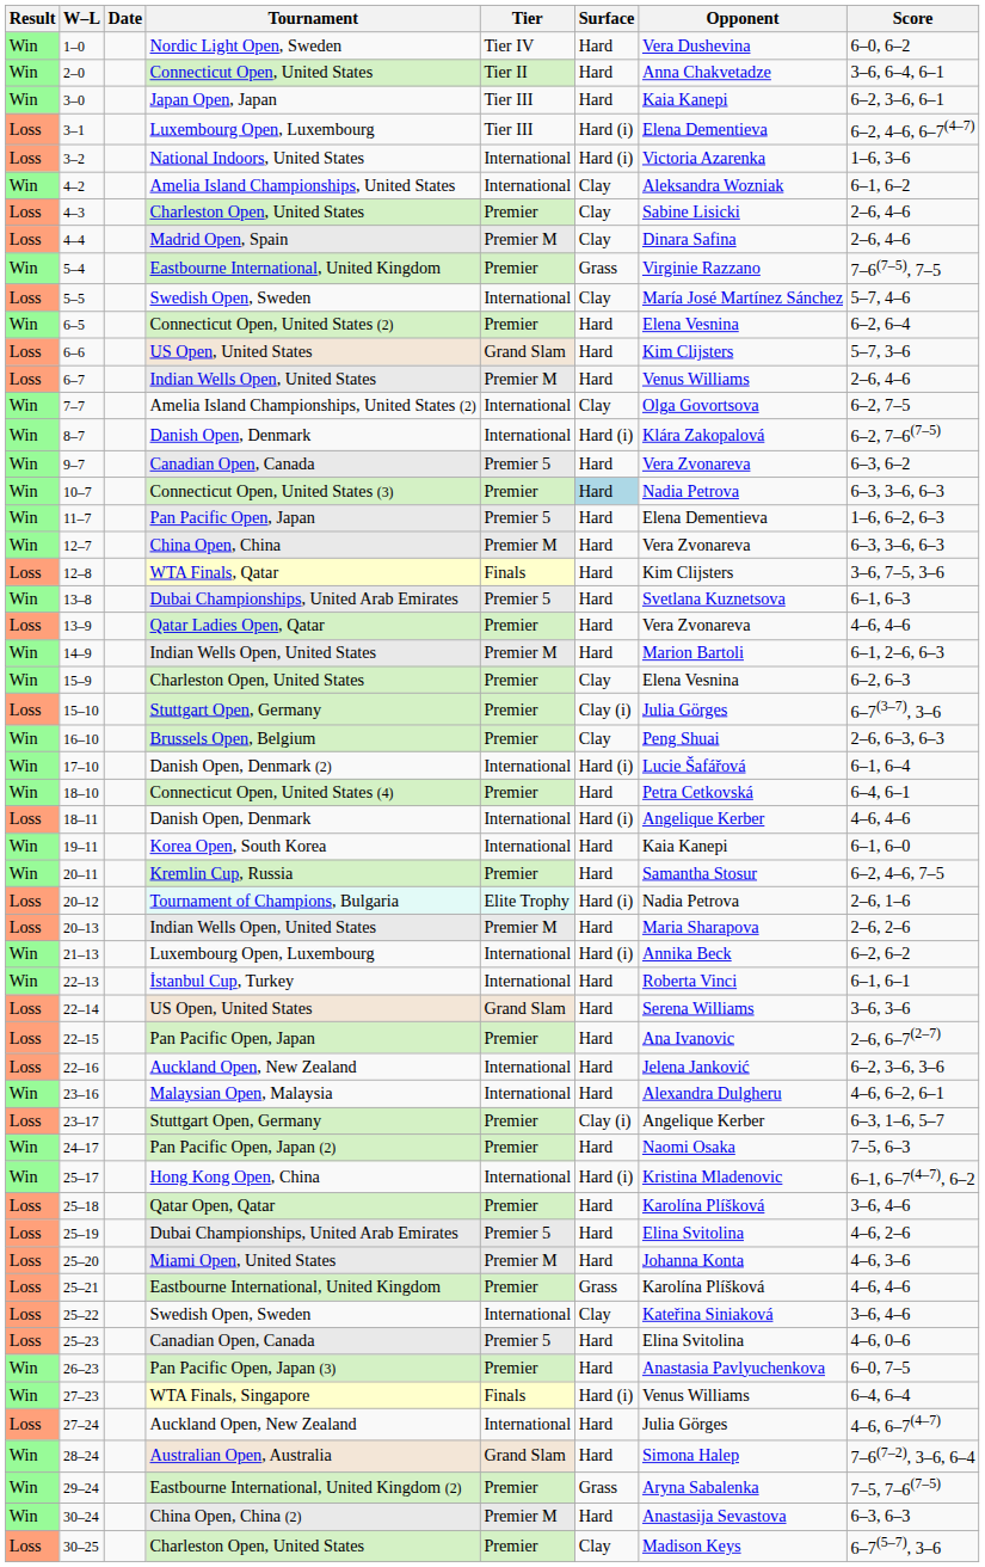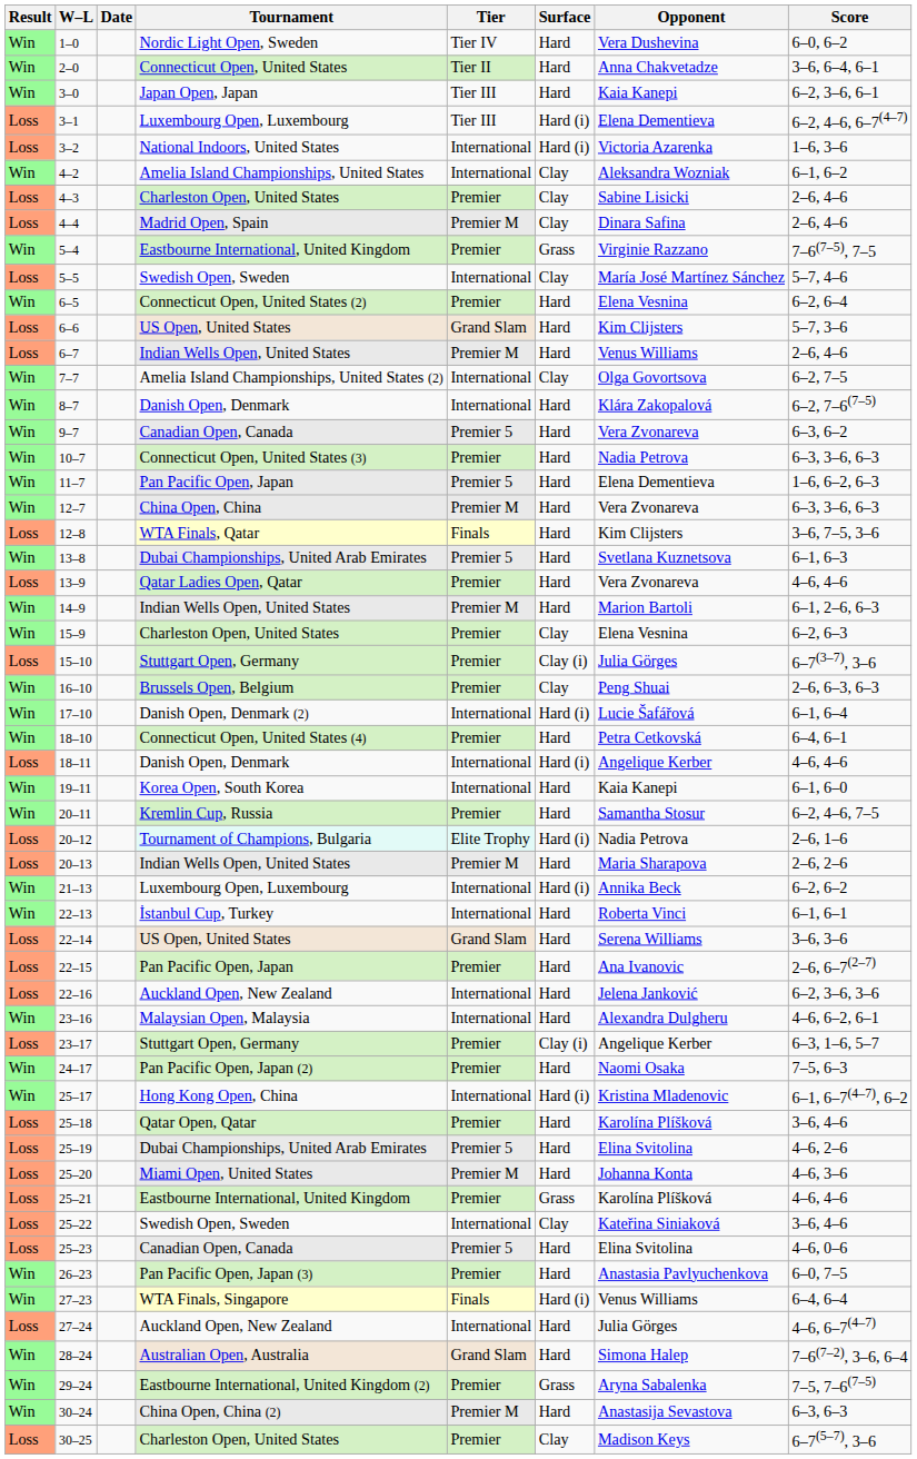 <table class="sortable wikitable">
 <tr>
 <th>Result</th>
 <th class="unsortable">W–L</th>
 <th>Date</th>
 <th>Tournament</th>
 <th>Tier</th>
 <th>Surface</th>
 <th>Opponent</th>
 <th class="unsortable">Score</th>
 </tr>
 <tr>
 <td style="background:#98fb98;">Win</td>
 <td><small>1–0</small></td>
 <td><a href='#'></a></td>
 <td><a href='#'>Nordic Light Open</a>, Sweden</td>
 <td>Tier IV</td>
 <td>Hard</td>
 <td> <a href='#'>Vera Dushevina</a></td>
 <td>6–0, 6–2</td>
 </tr>
 <tr>
 <td style="background:#98fb98;">Win</td>
 <td><small>2–0</small></td>
 <td><a href='#'></a></td>
 <td style="background:#d4f1c5;"><a href='#'>Connecticut Open</a>, United States</td>
 <td style="background:#d4f1c5;">Tier II</td>
 <td>Hard</td>
 <td> <a href='#'>Anna Chakvetadze</a></td>
 <td>3–6, 6–4, 6–1</td>
 </tr>
 <tr>
 <td style="background:#98fb98;">Win</td>
 <td><small>3–0</small></td>
 <td><a href='#'></a></td>
 <td><a href='#'>Japan Open</a>, Japan</td>
 <td>Tier III</td>
 <td>Hard</td>
 <td> <a href='#'>Kaia Kanepi</a></td>
 <td>6–2, 3–6, 6–1</td>
 </tr>
 <tr>
 <td style="background:#ffa07a;">Loss</td>
 <td><small>3–1</small></td>
 <td><a href='#'></a></td>
 <td><a href='#'>Luxembourg Open</a>, Luxembourg</td>
 <td>Tier III</td>
 <td>Hard (i)</td>
 <td> <a href='#'>Elena Dementieva</a></td>
 <td>6–2, 4–6, 6–7<sup>(4–7)</sup></td>
 </tr>
 <tr>
 <td style="background:#ffa07a;">Loss</td>
 <td><small>3–2</small></td>
 <td><a href='#'></a></td>
 <td><a href='#'>National Indoors</a>, United States</td>
 <td>International</td>
 <td>Hard (i)</td>
 <td> <a href='#'>Victoria Azarenka</a></td>
 <td>1–6, 3–6</td>
 </tr>
 <tr>
 <td style="background:#98fb98;">Win</td>
 <td><small>4–2</small></td>
 <td><a href='#'></a></td>
 <td><a href='#'>Amelia Island Championships</a>, United States</td>
 <td>International</td>
 <td>Clay</td>
 <td> <a href='#'>Aleksandra Wozniak</a></td>
 <td>6–1, 6–2</td>
 </tr>
 <tr>
 <td style="background:#ffa07a;">Loss</td>
 <td><small>4–3</small></td>
 <td><a href='#'></a></td>
 <td style="background:#d4f1c5;"><a href='#'>Charleston Open</a>, United States</td>
 <td style="background:#d4f1c5;">Premier</td>
 <td>Clay</td>
 <td> <a href='#'>Sabine Lisicki</a></td>
 <td>2–6, 4–6</td>
 </tr>
 <tr>
 <td style="background:#ffa07a;">Loss</td>
 <td><small>4–4</small></td>
 <td><a href='#'></a></td>
 <td style="background:#e9e9e9;"><a href='#'>Madrid Open</a>, Spain</td>
 <td style="background:#e9e9e9;">Premier M</td>
 <td>Clay</td>
 <td> <a href='#'>Dinara Safina</a></td>
 <td>2–6, 4–6</td>
 </tr>
 <tr>
 <td style="background:#98fb98;">Win</td>
 <td><small>5–4</small></td>
 <td><a href='#'></a></td>
 <td style="background:#d4f1c5;"><a href='#'>Eastbourne International</a>, United Kingdom</td>
 <td style="background:#d4f1c5;">Premier</td>
 <td>Grass</td>
 <td> <a href='#'>Virginie Razzano</a></td>
 <td>7–6<sup>(7–5)</sup>, 7–5</td>
 </tr>
 <tr>
 <td style="background:#ffa07a;">Loss</td>
 <td><small>5–5</small></td>
 <td><a href='#'></a></td>
 <td><a href='#'>Swedish Open</a>, Sweden</td>
 <td>International</td>
 <td>Clay</td>
 <td> <a href='#'>María José Martínez Sánchez</a></td>
 <td>5–7, 4–6</td>
 </tr>
 <tr>
 <td style="background:#98fb98;">Win</td>
 <td><small>6–5</small></td>
 <td><a href='#'></a></td>
 <td style="background:#d4f1c5;">Connecticut Open, United States <small>(2)</small></td>
 <td style="background:#d4f1c5;">Premier</td>
 <td>Hard</td>
 <td> <a href='#'>Elena Vesnina</a></td>
 <td>6–2, 6–4</td>
 </tr>
 <tr>
 <td style="background:#ffa07a;">Loss</td>
 <td><small>6–6</small></td>
 <td><a href='#'></a></td>
 <td style="background:#f3e6d7;"><a href='#'>US Open</a>, United States</td>
 <td style="background:#f3e6d7;">Grand Slam</td>
 <td>Hard</td>
 <td> <a href='#'>Kim Clijsters</a></td>
 <td>5–7, 3–6</td>
 </tr>
 <tr>
 <td style="background:#ffa07a;">Loss</td>
 <td><small>6–7</small></td>
 <td><a href='#'></a></td>
 <td style="background:#e9e9e9;"><a href='#'>Indian Wells Open</a>, United States</td>
 <td style="background:#e9e9e9;">Premier M</td>
 <td>Hard</td>
 <td> <a href='#'>Venus Williams</a></td>
 <td>2–6, 4–6</td>
 </tr>
 <tr>
 <td style="background:#98fb98;">Win</td>
 <td><small>7–7</small></td>
 <td><a href='#'></a></td>
 <td>Amelia Island Championships, United States <small>(2)</small></td>
 <td>International</td>
 <td>Clay</td>
 <td> <a href='#'>Olga Govortsova</a></td>
 <td>6–2, 7–5</td>
 </tr>
 <tr>
 <td style="background:#98fb98;">Win</td>
 <td><small>8–7</small></td>
 <td><a href='#'></a></td>
 <td><a href='#'>Danish Open</a>, Denmark</td>
 <td>International</td>
-<td>Hard (i)</td>
+<td>Hard</td>
 <td> <a href='#'>Klára Zakopalová</a></td>
 <td>6–2, 7–6<sup>(7–5)</sup></td>
 </tr>
 <tr>
 <td style="background:#98fb98;">Win</td>
 <td><small>9–7</small></td>
 <td><a href='#'></a></td>
 <td style="background:#e9e9e9;"><a href='#'>Canadian Open</a>, Canada</td>
 <td style="background:#e9e9e9;">Premier 5</td>
 <td>Hard</td>
 <td> <a href='#'>Vera Zvonareva</a></td>
 <td>6–3, 6–2</td>
 </tr>
 <tr>
 <td style="background:#98fb98;">Win</td>
 <td><small>10–7</small></td>
 <td><a href='#'></a></td>
 <td style="background:#d4f1c5;">Connecticut Open, United States <small>(3)</small></td>
 <td style="background:#d4f1c5;">Premier</td>
-<td style="background: lightblue;">Hard</td>
+<td>Hard</td>
 <td> <a href='#'>Nadia Petrova</a></td>
 <td>6–3, 3–6, 6–3</td>
 </tr>
 <tr>
 <td style="background:#98fb98;">Win</td>
 <td><small>11–7</small></td>
 <td><a href='#'></a></td>
 <td style="background:#e9e9e9;"><a href='#'>Pan Pacific Open</a>, Japan</td>
 <td style="background:#e9e9e9;">Premier 5</td>
 <td>Hard</td>
 <td> Elena Dementieva</td>
 <td>1–6, 6–2, 6–3</td>
 </tr>
 <tr>
 <td style="background:#98fb98;">Win</td>
 <td><small>12–7</small></td>
 <td><a href='#'></a></td>
 <td style="background:#e9e9e9;"><a href='#'>China Open</a>, China</td>
 <td style="background:#e9e9e9;">Premier M</td>
 <td>Hard</td>
 <td> Vera Zvonareva</td>
 <td>6–3, 3–6, 6–3</td>
 </tr>
 <tr>
 <td style="background:#ffa07a;">Loss</td>
 <td><small>12–8</small></td>
 <td><a href='#'></a></td>
 <td bgcolor=#FFFFCC><a href='#'>WTA Finals</a>, Qatar</td>
 <td bgcolor=#FFFFCC>Finals</td>
 <td>Hard</td>
 <td> Kim Clijsters</td>
 <td>3–6, 7–5, 3–6</td>
 </tr>
 <tr>
 <td style="background:#98fb98;">Win</td>
 <td><small>13–8</small></td>
 <td><a href='#'></a></td>
 <td style="background:#e9e9e9;"><a href='#'>Dubai Championships</a>, United Arab Emirates</td>
 <td style="background:#e9e9e9;">Premier 5</td>
 <td>Hard</td>
 <td> <a href='#'>Svetlana Kuznetsova</a></td>
 <td>6–1, 6–3</td>
 </tr>
 <tr>
 <td style="background:#ffa07a;">Loss</td>
 <td><small>13–9</small></td>
 <td><a href='#'></a></td>
 <td style="background:#d4f1c5;"><a href='#'>Qatar Ladies Open</a>, Qatar</td>
 <td style="background:#d4f1c5;">Premier</td>
 <td>Hard</td>
 <td> Vera Zvonareva</td>
 <td>4–6, 4–6</td>
 </tr>
 <tr>
 <td style="background:#98fb98;">Win</td>
 <td><small>14–9</small></td>
 <td><a href='#'></a></td>
 <td style="background:#e9e9e9;">Indian Wells Open, United States</td>
 <td style="background:#e9e9e9;">Premier M</td>
 <td>Hard</td>
 <td> <a href='#'>Marion Bartoli</a></td>
 <td>6–1, 2–6, 6–3</td>
 </tr>
 <tr>
 <td style="background:#98fb98;">Win</td>
 <td><small>15–9</small></td>
 <td><a href='#'></a></td>
 <td style="background:#d4f1c5;">Charleston Open, United States</td>
 <td style="background:#d4f1c5;">Premier</td>
 <td>Clay</td>
 <td> Elena Vesnina</td>
 <td>6–2, 6–3</td>
 </tr>
 <tr>
 <td style="background:#ffa07a;">Loss</td>
 <td><small>15–10</small></td>
 <td><a href='#'></a></td>
 <td style="background:#d4f1c5;"><a href='#'>Stuttgart Open</a>, Germany</td>
 <td style="background:#d4f1c5;">Premier</td>
 <td>Clay (i)</td>
 <td> <a href='#'>Julia Görges</a></td>
 <td>6–7<sup>(3–7)</sup>, 3–6</td>
 </tr>
 <tr>
 <td style="background:#98fb98;">Win</td>
 <td><small>16–10</small></td>
 <td><a href='#'></a></td>
 <td style="background:#d4f1c5;"><a href='#'>Brussels Open</a>, Belgium</td>
 <td style="background:#d4f1c5;">Premier</td>
 <td>Clay</td>
 <td> <a href='#'>Peng Shuai</a></td>
 <td>2–6, 6–3, 6–3</td>
 </tr>
 <tr>
 <td style="background:#98fb98;">Win</td>
 <td><small>17–10</small></td>
 <td><a href='#'></a></td>
 <td>Danish Open, Denmark <small>(2)</small></td>
 <td>International</td>
 <td>Hard (i)</td>
 <td> <a href='#'>Lucie Šafářová</a></td>
 <td>6–1, 6–4</td>
 </tr>
 <tr>
 <td style="background:#98fb98;">Win</td>
 <td><small>18–10</small></td>
 <td><a href='#'></a></td>
 <td style="background:#d4f1c5;">Connecticut Open, United States <small>(4)</small></td>
 <td style="background:#d4f1c5;">Premier</td>
 <td>Hard</td>
 <td> <a href='#'>Petra Cetkovská</a></td>
 <td>6–4, 6–1</td>
 </tr>
 <tr>
 <td style="background:#ffa07a;">Loss</td>
 <td><small>18–11</small></td>
 <td><a href='#'></a></td>
 <td>Danish Open, Denmark</td>
 <td>International</td>
 <td>Hard (i)</td>
 <td> <a href='#'>Angelique Kerber</a></td>
 <td>4–6, 4–6</td>
 </tr>
 <tr>
 <td style="background:#98fb98;">Win</td>
 <td><small>19–11</small></td>
 <td><a href='#'></a></td>
 <td><a href='#'>Korea Open</a>, South Korea</td>
 <td>International</td>
 <td>Hard</td>
 <td> Kaia Kanepi</td>
 <td>6–1, 6–0</td>
 </tr>
 <tr>
 <td style="background:#98fb98;">Win</td>
 <td><small>20–11</small></td>
 <td><a href='#'></a></td>
 <td style="background:#d4f1c5;"><a href='#'>Kremlin Cup</a>, Russia</td>
 <td style="background:#d4f1c5;">Premier</td>
 <td>Hard</td>
 <td> <a href='#'>Samantha Stosur</a></td>
 <td>6–2, 4–6, 7–5</td>
 </tr>
 <tr>
 <td style="background:#ffa07a;">Loss</td>
 <td><small>20–12</small></td>
 <td><a href='#'></a></td>
 <td style="background:#e2faf7;"><a href='#'>Tournament of Champions</a>, Bulgaria</td>
 <td style="background:#e2faf7;">Elite Trophy</td>
 <td>Hard (i)</td>
 <td> Nadia Petrova</td>
 <td>2–6, 1–6</td>
 </tr>
 <tr>
 <td style="background:#ffa07a;">Loss</td>
 <td><small>20–13</small></td>
 <td><a href='#'></a></td>
 <td style="background:#e9e9e9;">Indian Wells Open, United States</td>
 <td style="background:#e9e9e9;">Premier M</td>
 <td>Hard</td>
 <td> <a href='#'>Maria Sharapova</a></td>
 <td>2–6, 2–6</td>
 </tr>
 <tr>
 <td style="background:#98fb98;">Win</td>
 <td><small>21–13</small></td>
 <td><a href='#'></a></td>
 <td>Luxembourg Open, Luxembourg</td>
 <td>International</td>
 <td>Hard (i)</td>
 <td> <a href='#'>Annika Beck</a></td>
 <td>6–2, 6–2</td>
 </tr>
 <tr>
 <td style="background:#98fb98;">Win</td>
 <td><small>22–13</small></td>
 <td><a href='#'></a></td>
 <td><a href='#'>İstanbul Cup</a>, Turkey</td>
 <td>International</td>
 <td>Hard</td>
 <td> <a href='#'>Roberta Vinci</a></td>
 <td>6–1, 6–1</td>
 </tr>
 <tr>
 <td style="background:#ffa07a;">Loss</td>
 <td><small>22–14</small></td>
 <td><a href='#'></a></td>
 <td style="background:#f3e6d7;">US Open, United States</td>
 <td style="background:#f3e6d7;">Grand Slam</td>
 <td>Hard</td>
 <td> <a href='#'>Serena Williams</a></td>
 <td>3–6, 3–6</td>
 </tr>
 <tr>
 <td style="background:#ffa07a;">Loss</td>
 <td><small>22–15</small></td>
 <td><a href='#'></a></td>
 <td style="background:#d4f1c5;">Pan Pacific Open, Japan</td>
 <td style="background:#d4f1c5;">Premier</td>
 <td>Hard</td>
 <td> <a href='#'>Ana Ivanovic</a></td>
 <td>2–6, 6–7<sup>(2–7)</sup></td>
 </tr>
 <tr>
 <td style="background:#ffa07a;">Loss</td>
 <td><small>22–16</small></td>
 <td><a href='#'></a></td>
 <td><a href='#'>Auckland Open</a>, New Zealand</td>
 <td>International</td>
 <td>Hard</td>
 <td> <a href='#'>Jelena Janković</a></td>
 <td>6–2, 3–6, 3–6</td>
 </tr>
 <tr>
 <td style="background:#98fb98;">Win</td>
 <td><small>23–16</small></td>
 <td><a href='#'></a></td>
 <td><a href='#'>Malaysian Open</a>, Malaysia</td>
 <td>International</td>
 <td>Hard</td>
 <td> <a href='#'>Alexandra Dulgheru</a></td>
 <td>4–6, 6–2, 6–1</td>
 </tr>
 <tr>
 <td style="background:#ffa07a;">Loss</td>
 <td><small>23–17</small></td>
 <td><a href='#'></a></td>
 <td style="background:#d4f1c5;">Stuttgart Open, Germany</td>
 <td style="background:#d4f1c5;">Premier</td>
 <td>Clay (i)</td>
 <td> Angelique Kerber</td>
 <td>6–3, 1–6, 5–7</td>
 </tr>
 <tr>
 <td style="background:#98fb98;">Win</td>
 <td><small>24–17</small></td>
 <td><a href='#'></a></td>
 <td style="background:#d4f1c5;">Pan Pacific Open, Japan <small>(2)</small></td>
 <td style="background:#d4f1c5;">Premier</td>
 <td>Hard</td>
 <td> <a href='#'>Naomi Osaka</a></td>
 <td>7–5, 6–3</td>
 </tr>
 <tr>
 <td style="background:#98fb98;">Win</td>
 <td><small>25–17</small></td>
 <td><a href='#'></a></td>
 <td><a href='#'>Hong Kong Open</a>, China</td>
 <td>International</td>
 <td>Hard (i)</td>
 <td> <a href='#'>Kristina Mladenovic</a></td>
 <td>6–1, 6–7<sup>(4–7)</sup>, 6–2</td>
 </tr>
 <tr>
 <td style="background:#ffa07a;">Loss</td>
 <td><small>25–18</small></td>
 <td><a href='#'></a></td>
 <td style="background:#d4f1c5;">Qatar Open, Qatar</td>
 <td style="background:#d4f1c5;">Premier</td>
 <td>Hard</td>
 <td> <a href='#'>Karolína Plíšková</a></td>
 <td>3–6, 4–6</td>
 </tr>
 <tr>
 <td style="background:#ffa07a;">Loss</td>
 <td><small>25–19</small></td>
 <td><a href='#'></a></td>
 <td style="background:#e9e9e9;">Dubai Championships, United Arab Emirates</td>
 <td style="background:#e9e9e9;">Premier 5</td>
 <td>Hard</td>
 <td> <a href='#'>Elina Svitolina</a></td>
 <td>4–6, 2–6</td>
 </tr>
 <tr>
 <td style="background:#ffa07a;">Loss</td>
 <td><small>25–20</small></td>
 <td><a href='#'></a></td>
 <td style="background:#e9e9e9;"><a href='#'>Miami Open</a>, United States</td>
 <td style="background:#e9e9e9;">Premier M</td>
 <td>Hard</td>
 <td> <a href='#'>Johanna Konta</a></td>
 <td>4–6, 3–6</td>
 </tr>
 <tr>
 <td style="background:#ffa07a;">Loss</td>
 <td><small>25–21</small></td>
 <td><a href='#'></a></td>
 <td style="background:#d4f1c5;">Eastbourne International, United Kingdom</td>
 <td style="background:#d4f1c5;">Premier</td>
 <td>Grass</td>
 <td> Karolína Plíšková</td>
 <td>4–6, 4–6</td>
 </tr>
 <tr>
 <td style="background:#ffa07a;">Loss</td>
 <td><small>25–22</small></td>
 <td><a href='#'></a></td>
 <td>Swedish Open, Sweden</td>
 <td>International</td>
 <td>Clay</td>
 <td> <a href='#'>Kateřina Siniaková</a></td>
 <td>3–6, 4–6</td>
 </tr>
 <tr>
 <td style="background:#ffa07a;">Loss</td>
 <td><small>25–23</small></td>
 <td><a href='#'></a></td>
 <td style="background:#e9e9e9;">Canadian Open, Canada</td>
 <td style="background:#e9e9e9;">Premier 5</td>
 <td>Hard</td>
 <td> Elina Svitolina</td>
 <td>4–6, 0–6</td>
 </tr>
 <tr>
 <td style="background:#98fb98;">Win</td>
 <td><small>26–23</small></td>
 <td><a href='#'></a></td>
 <td style="background:#d4f1c5;">Pan Pacific Open, Japan <small>(3)</small></td>
 <td style="background:#d4f1c5;">Premier</td>
 <td>Hard</td>
 <td> <a href='#'>Anastasia Pavlyuchenkova</a></td>
 <td>6–0, 7–5</td>
 </tr>
 <tr>
 <td style="background:#98fb98;">Win</td>
 <td><small>27–23</small></td>
 <td><a href='#'></a></td>
 <td bgcolor=#FFFFCC>WTA Finals, Singapore</td>
 <td bgcolor=#FFFFCC>Finals</td>
 <td>Hard (i)</td>
 <td> Venus Williams</td>
 <td>6–4, 6–4</td>
 </tr>
 <tr>
 <td style="background:#ffa07a;">Loss</td>
 <td><small>27–24</small></td>
 <td><a href='#'></a></td>
 <td>Auckland Open, New Zealand</td>
 <td>International</td>
 <td>Hard</td>
 <td> Julia Görges</td>
 <td>4–6, 6–7<sup>(4–7)</sup></td>
 </tr>
 <tr>
 <td style="background:#98fb98;">Win</td>
 <td><small>28–24</small></td>
 <td><a href='#'></a></td>
 <td style="background:#f3e6d7;"><a href='#'>Australian Open</a>, Australia</td>
 <td style="background:#f3e6d7;">Grand Slam</td>
 <td>Hard</td>
 <td> <a href='#'>Simona Halep</a></td>
 <td>7–6<sup>(7–2)</sup>, 3–6, 6–4</td>
 </tr>
 <tr>
 <td style="background:#98fb98;">Win</td>
 <td><small>29–24</small></td>
 <td><a href='#'></a></td>
 <td style="background:#d4f1c5;">Eastbourne International, United Kingdom <small>(2)</small></td>
 <td style="background:#d4f1c5;">Premier</td>
 <td>Grass</td>
 <td> <a href='#'>Aryna Sabalenka</a></td>
 <td>7–5, 7–6<sup>(7–5)</sup></td>
 </tr>
 <tr>
 <td style="background:#98fb98;">Win</td>
 <td><small>30–24</small></td>
 <td><a href='#'></a></td>
 <td style="background:#e9e9e9;">China Open, China <small>(2)</small></td>
 <td style="background:#e9e9e9;">Premier M</td>
 <td>Hard</td>
 <td> <a href='#'>Anastasija Sevastova</a></td>
 <td>6–3, 6–3</td>
 </tr>
 <tr>
 <td style="background:#ffa07a;">Loss</td>
 <td><small>30–25</small></td>
 <td><a href='#'></a></td>
 <td style="background:#d4f1c5;">Charleston Open, United States</td>
 <td style="background:#d4f1c5;">Premier</td>
 <td>Clay</td>
 <td> <a href='#'>Madison Keys</a></td>
 <td>6–7<sup>(5–7)</sup>, 3–6</td>
 </tr>
 </table>
